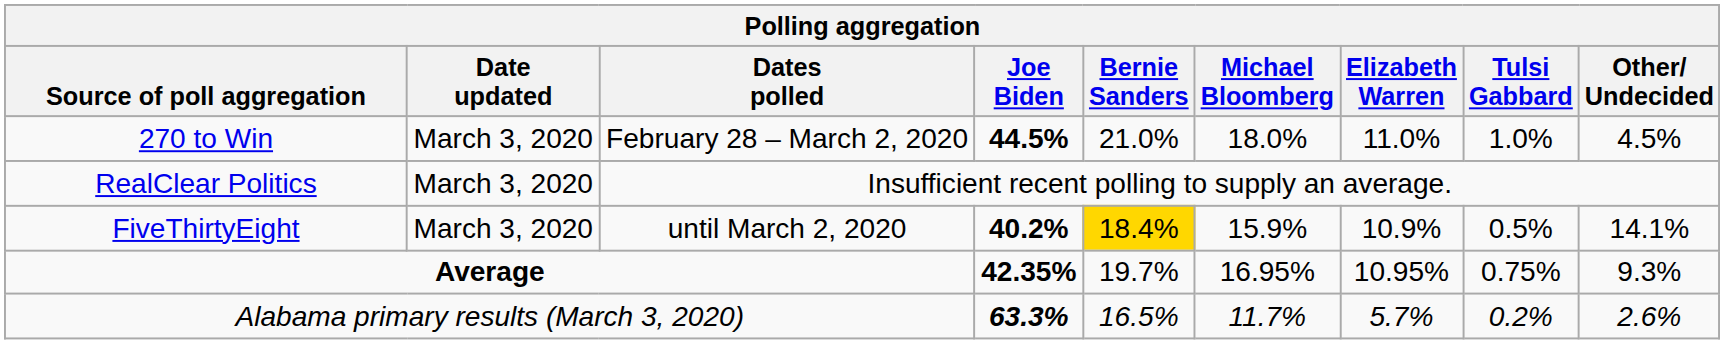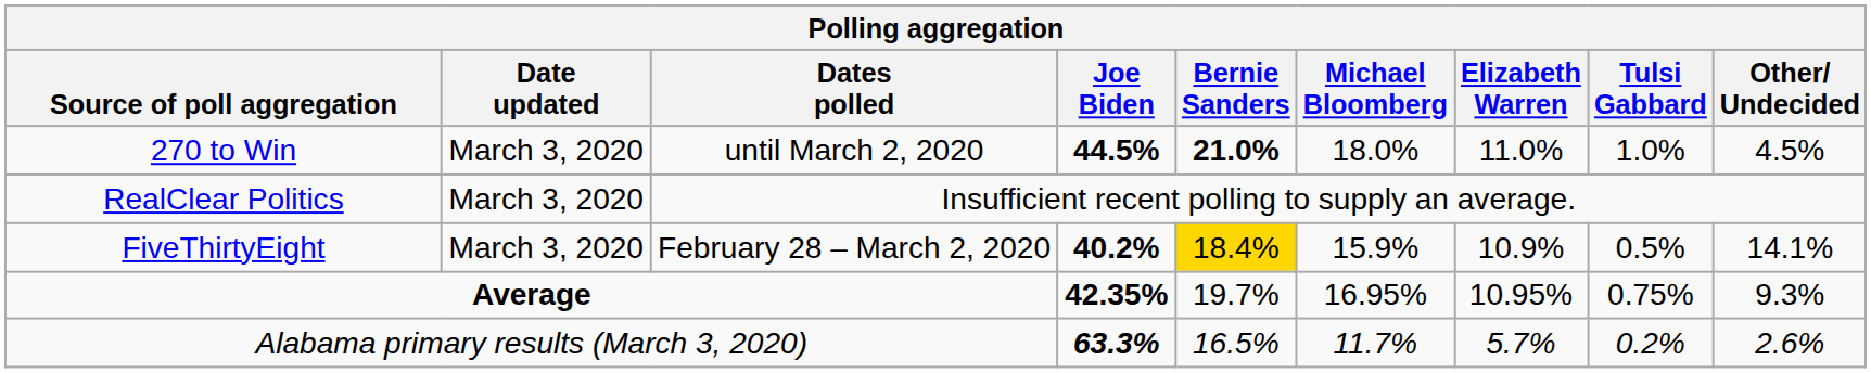 <table class="wikitable" style="font-size:90%;text-align:center;">
 <tr style="vertical-align:bottom; font-size:90%;">
 <th colspan= 12>Polling aggregation</th>
 </tr>
 <tr style="vertical-align:bottom; font-size:90%;">
 <th style="width:200px;">Source of poll aggregation</th>
 <th>Date<br>updated</th>
 <th>Dates<br>polled</th>
 <th><a href='#'>Joe<br>Biden</a></th>
 <th><a href='#'>Bernie<br>Sanders</a></th>
 <th><a href='#'>Michael<br>Bloomberg</a></th>
 <th><a href='#'>Elizabeth<br>Warren</a></th>
 <th><a href='#'>Tulsi<br>Gabbard</a></th>
 <th>Other/<br>Undecided</th>
 </tr>
 <tr>
 <td><a href='#'>270 to Win</a></td>
 <td>March 3, 2020</td>
-<td>February 28 – March 2, 2020</td>
+<td>until March 2, 2020</td>
 <td><strong>44.5%</strong></td>
-<td>21.0%</td>
+<td><strong>21.0%</strong></td>
 <td>18.0%</td>
 <td>11.0%</td>
 <td>1.0%</td>
 <td>4.5%</td>
 </tr>
 <tr>
 <td><a href='#'>RealClear Politics</a></td>
 <td>March 3, 2020</td>
 <td colspan=7>Insufficient recent polling to supply an average.</td>
 </tr>
 <tr>
 <td><a href='#'>FiveThirtyEight</a></td>
 <td>March 3, 2020</td>
-<td>until March 2, 2020</td>
+<td>February 28 – March 2, 2020</td>
 <td><strong>40.2%</strong></td>
 <td style="background: gold;">18.4%</td>
 <td>15.9%</td>
 <td>10.9%</td>
 <td>0.5%</td>
 <td>14.1%</td>
 </tr>
 <tr>
 <td colspan=3><strong>Average</strong></td>
 <td><strong>42.35%</strong></td>
 <td>19.7%</td>
 <td>16.95%</td>
 <td>10.95%</td>
 <td>0.75%</td>
 <td>9.3%</td>
 </tr>
 <tr>
 <td colspan=3><em>Alabama primary results (March 3, 2020)</em></td>
 <td><strong><em>63.3%</em></strong></td>
 <td><em>16.5%</em></td>
 <td><em>11.7%</em></td>
 <td><em>5.7%</em></td>
 <td><em>0.2%</em></td>
 <td><em>2.6%</em></td>
 </tr>
 </table>
